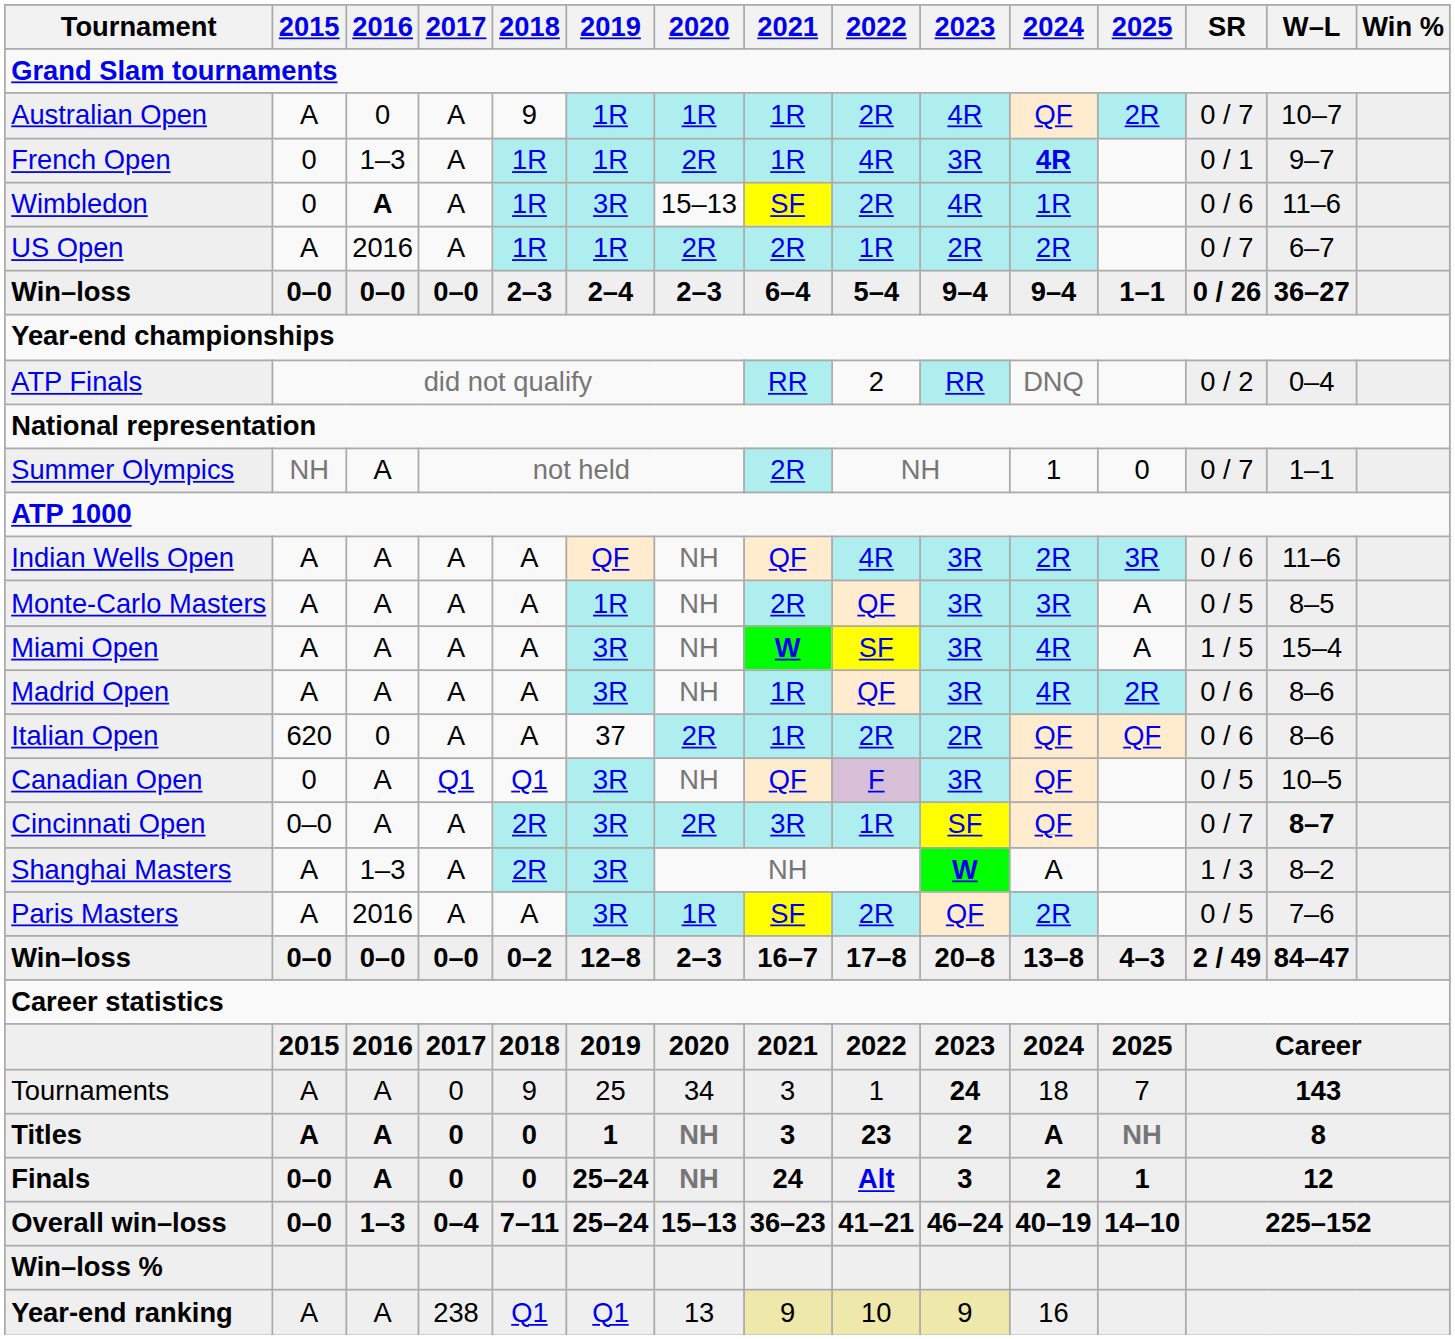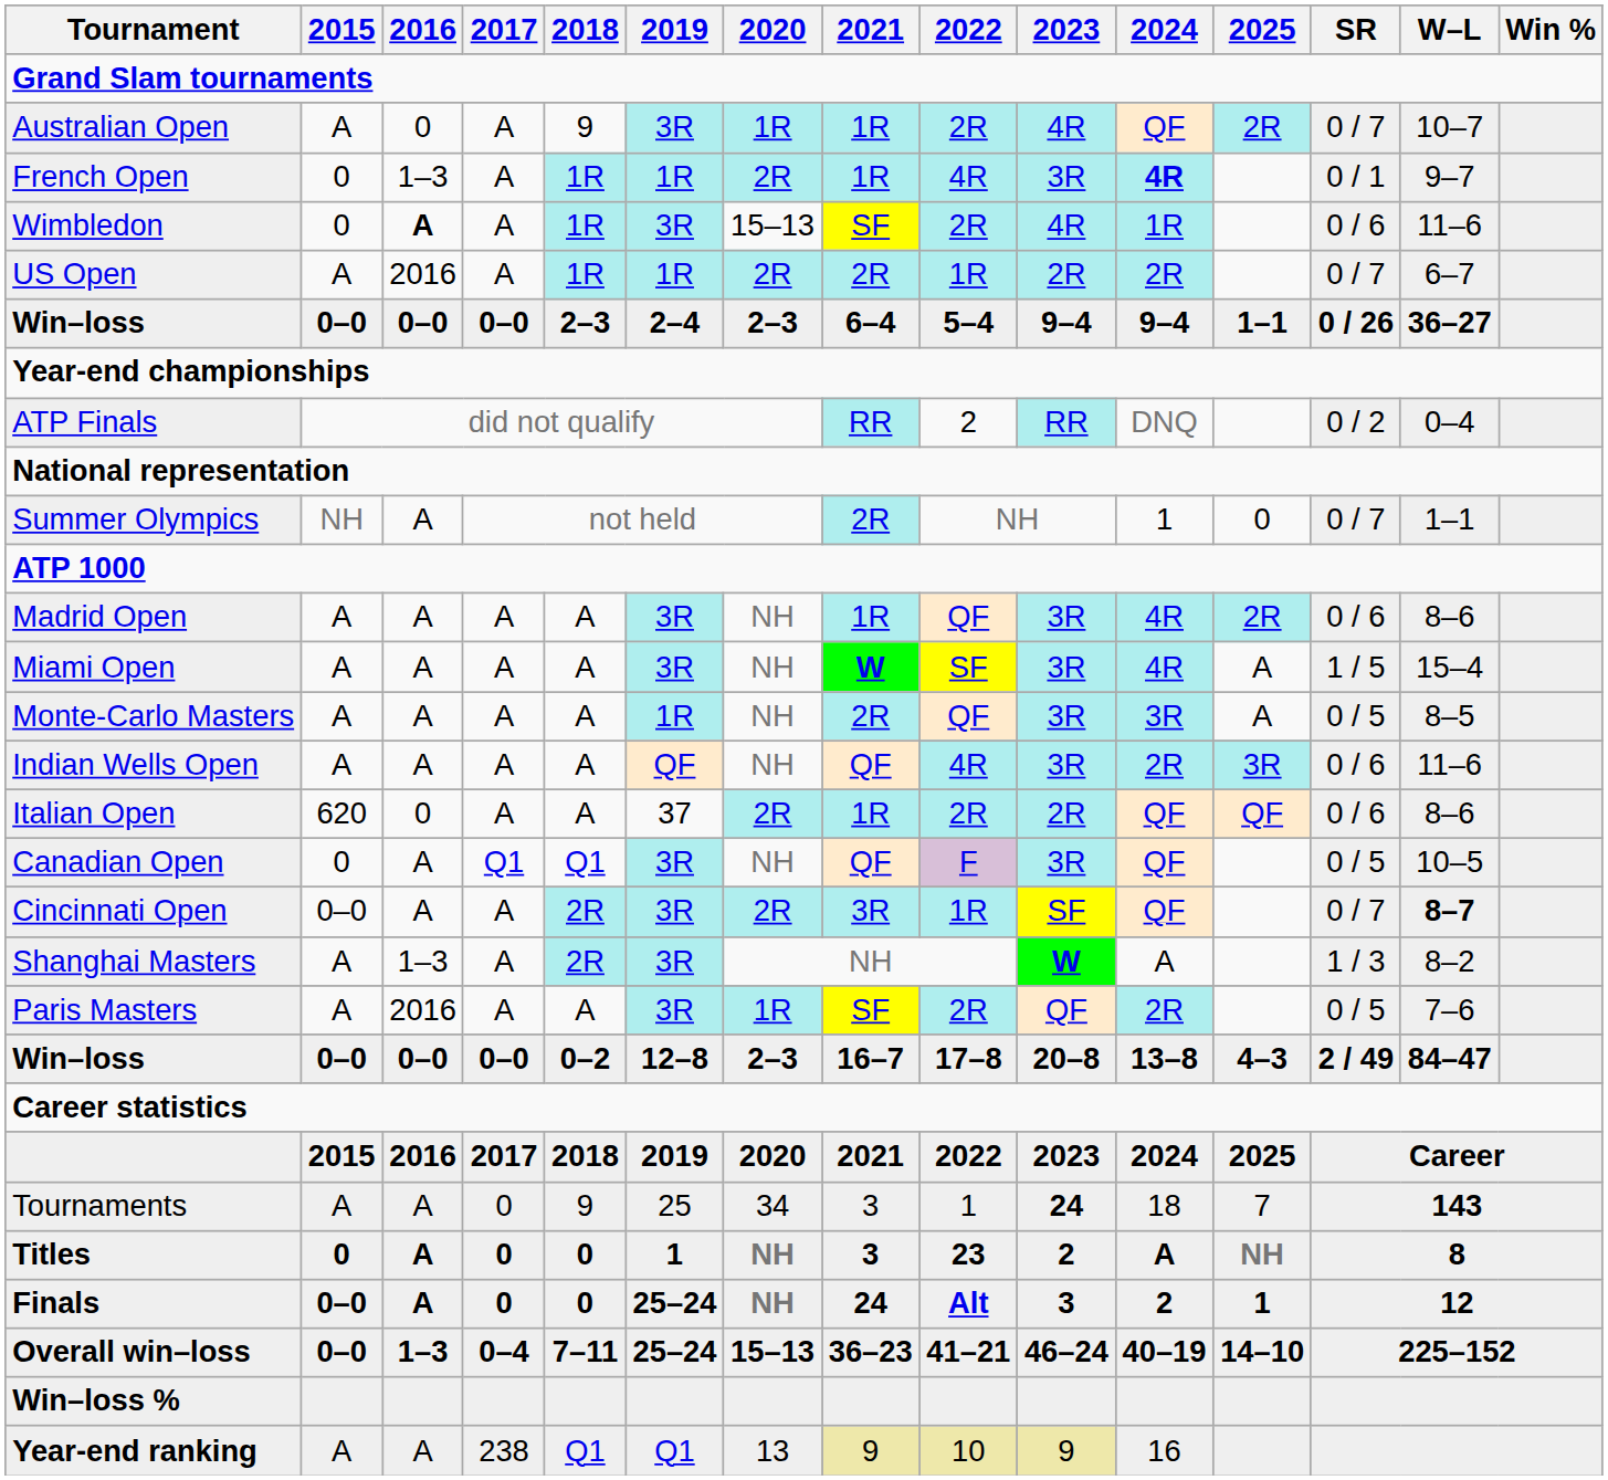 <table class="wikitable nowrap" style=text-align:center;font-size:97%>
 <tr>
 <th>Tournament</th>
 <th><a href='#'>2015</a></th>
 <th><a href='#'>2016</a></th>
 <th><a href='#'>2017</a></th>
 <th><a href='#'>2018</a></th>
 <th><a href='#'>2019</a></th>
 <th><a href='#'>2020</a></th>
 <th><a href='#'>2021</a></th>
 <th><a href='#'>2022</a></th>
 <th><a href='#'>2023</a></th>
 <th><a href='#'>2024</a></th>
 <th><a href='#'>2025</a></th>
 <th>SR</th>
 <th>W–L</th>
 <th>Win %</th>
 </tr>
 <tr>
 <td colspan="15" align="left"><strong><a href='#'>Grand Slam tournaments</a></strong></td>
 </tr>
 <tr>
 <td bgcolor=efefef align=left><a href='#'>Australian Open</a></td>
 <td>A</td>
 <td>0</td>
 <td>A</td>
 <td>9</td>
-<td style=background:#afeeee><a href='#'>1R</a></td>
+<td style=background:#afeeee><a href='#'>3R</a></td>
 <td style=background:#afeeee><a href='#'>1R</a></td>
 <td style=background:#afeeee><a href='#'>1R</a></td>
 <td style=background:#afeeee><a href='#'>2R</a></td>
 <td style=background:#afeeee><a href='#'>4R</a></td>
 <td style=background:#ffebcd><a href='#'>QF</a></td>
 <td style=background:#afeeee><a href='#'>2R</a></td>
 <td bgcolor=efefef>0 / 7</td>
 <td bgcolor=efefef>10–7</td>
 <td bgcolor=efefef></td>
 </tr>
 <tr>
 <td bgcolor=efefef align=left><a href='#'>French Open</a></td>
 <td>0</td>
 <td>1–3</td>
 <td>A</td>
 <td style=background:#afeeee><a href='#'>1R</a></td>
 <td style=background:#afeeee><a href='#'>1R</a></td>
 <td style=background:#afeeee><a href='#'>2R</a></td>
 <td style=background:#afeeee><a href='#'>1R</a></td>
 <td style=background:#afeeee><a href='#'>4R</a></td>
 <td style=background:#afeeee><a href='#'>3R</a></td>
 <td style=background:#afeeee><strong><a href='#'>4R</a></strong></td>
 <td></td>
 <td bgcolor=efefef>0 / 1</td>
 <td bgcolor=efefef>9–7</td>
 <td bgcolor=efefef></td>
 </tr>
 <tr>
 <td bgcolor=efefef align=left><a href='#'>Wimbledon</a></td>
 <td>0</td>
 <td><strong>A</strong></td>
 <td>A</td>
 <td style=background:#afeeee><a href='#'>1R</a></td>
 <td style=background:#afeeee><a href='#'>3R</a></td>
 <td>15–13</td>
 <td style=background:yellow><a href='#'>SF</a></td>
 <td style=background:#afeeee><a href='#'>2R</a></td>
 <td style=background:#afeeee><a href='#'>4R</a></td>
 <td style=background:#afeeee><a href='#'>1R</a></td>
 <td></td>
 <td bgcolor=efefef>0 / 6</td>
 <td bgcolor=efefef>11–6</td>
 <td bgcolor=efefef></td>
 </tr>
 <tr>
 <td bgcolor=efefef align=left><a href='#'>US Open</a></td>
 <td>A</td>
 <td>2016</td>
 <td>A</td>
 <td style=background:#afeeee><a href='#'>1R</a></td>
 <td style=background:#afeeee><a href='#'>1R</a></td>
 <td style=background:#afeeee><a href='#'>2R</a></td>
 <td style=background:#afeeee><a href='#'>2R</a></td>
 <td style=background:#afeeee><a href='#'>1R</a></td>
 <td style=background:#afeeee><a href='#'>2R</a></td>
 <td style=background:#afeeee><a href='#'>2R</a></td>
 <td></td>
 <td bgcolor=efefef>0 / 7</td>
 <td bgcolor=efefef>6–7</td>
 <td bgcolor=efefef></td>
 </tr>
 <tr style=font-weight:bold;background:#efefef>
 <td style=text-align:left>Win–loss</td>
 <td>0–0</td>
 <td>0–0</td>
 <td>0–0</td>
 <td>2–3</td>
 <td>2–4</td>
 <td>2–3</td>
 <td>6–4</td>
 <td>5–4</td>
 <td>9–4</td>
 <td>9–4</td>
 <td>1–1</td>
 <td>0 / 26</td>
 <td>36–27</td>
 <td></td>
 </tr>
 <tr>
 <td colspan="15" align="left"><strong>Year-end championships</strong></td>
 </tr>
 <tr>
 <td bgcolor=efefef align=left><a href='#'>ATP Finals</a></td>
 <td colspan=6 style=color:#767676>did not qualify</td>
 <td style=background:#afeeee><a href='#'>RR</a></td>
 <td>2</td>
 <td style=background:#afeeee><a href='#'>RR</a></td>
 <td style=color:#767676>DNQ</td>
 <td></td>
 <td bgcolor=efefef>0 / 2</td>
 <td bgcolor=efefef>0–4</td>
 <td bgcolor=efefef></td>
 </tr>
 <tr>
 <td colspan="15" align="left"><strong>National representation</strong></td>
 </tr>
 <tr>
 <td bgcolor=efefef align=left><a href='#'>Summer Olympics</a></td>
 <td style=color:#767676>NH</td>
 <td>A</td>
 <td colspan=4 style=color:#767676>not held</td>
 <td style=background:#afeeee><a href='#'>2R</a></td>
 <td colspan=2 style=color:#767676>NH</td>
 <td>1</td>
 <td>0</td>
 <td bgcolor=efefef>0 / 7</td>
 <td bgcolor=efefef>1–1</td>
 <td bgcolor=efefef></td>
 </tr>
 <tr>
 <td colspan="15" align="left"><strong><a href='#'>ATP 1000</a></strong></td>
 </tr>
 <tr>
-<td bgcolor=efefef align=left><a href='#'>Indian Wells Open</a></td>
+<td bgcolor=efefef align=left><a href='#'>Madrid Open</a></td>
 <td>A</td>
 <td>A</td>
 <td>A</td>
 <td>A</td>
+<td style=background:#afeeee><a href='#'>3R</a></td>
+<td style=color:#767676>NH</td>
+<td style=background:#afeeee><a href='#'>1R</a></td>
 <td style=background:#ffebcd><a href='#'>QF</a></td>
+<td style=background:#afeeee><a href='#'>3R</a></td>
+<td style=background:#afeeee><a href='#'>4R</a></td>
+<td style=background:#afeeee><a href='#'>2R</a></td>
+<td bgcolor=efefef>0 / 6</td>
+<td bgcolor=efefef>8–6</td>
+<td bgcolor=efefef></td>
+</tr>
+<tr>
+<td bgcolor=efefef align=left><a href='#'>Miami Open</a></td>
+<td>A</td>
+<td>A</td>
+<td>A</td>
+<td>A</td>
+<td style=background:#afeeee><a href='#'>3R</a></td>
 <td style=color:#767676>NH</td>
-<td style=background:#ffebcd><a href='#'>QF</a></td>
+<td style=background:lime><a href='#'><strong>W</strong></a></td>
+<td style=background:yellow><a href='#'>SF</a></td>
+<td style=background:#afeeee><a href='#'>3R</a></td>
 <td style=background:#afeeee><a href='#'>4R</a></td>
-<td style=background:#afeeee><a href='#'>3R</a></td>
-<td style=background:#afeeee><a href='#'>2R</a></td>
-<td style=background:#afeeee><a href='#'>3R</a></td>
-<td bgcolor=efefef>0 / 6</td>
-<td bgcolor=efefef>11–6</td>
+<td>A</td>
+<td bgcolor=efefef>1 / 5</td>
+<td bgcolor=efefef>15–4</td>
 <td bgcolor=efefef></td>
 </tr>
 <tr>
 <td bgcolor=efefef align=left><a href='#'>Monte-Carlo Masters</a></td>
 <td>A</td>
 <td>A</td>
 <td>A</td>
 <td>A</td>
 <td style=background:#afeeee><a href='#'>1R</a></td>
 <td style=color:#767676>NH</td>
 <td style=background:#afeeee><a href='#'>2R</a></td>
 <td style=background:#ffebcd><a href='#'>QF</a></td>
 <td style=background:#afeeee><a href='#'>3R</a></td>
 <td style=background:#afeeee><a href='#'>3R</a></td>
 <td>A</td>
 <td bgcolor=efefef>0 / 5</td>
 <td bgcolor=efefef>8–5</td>
 <td bgcolor=efefef></td>
 </tr>
 <tr>
-<td bgcolor=efefef align=left><a href='#'>Miami Open</a></td>
+<td bgcolor=efefef align=left><a href='#'>Indian Wells Open</a></td>
 <td>A</td>
 <td>A</td>
 <td>A</td>
 <td>A</td>
+<td style=background:#ffebcd><a href='#'>QF</a></td>
+<td style=color:#767676>NH</td>
+<td style=background:#ffebcd><a href='#'>QF</a></td>
+<td style=background:#afeeee><a href='#'>4R</a></td>
 <td style=background:#afeeee><a href='#'>3R</a></td>
-<td style=color:#767676>NH</td>
-<td style=background:lime><a href='#'><strong>W</strong></a></td>
-<td style=background:yellow><a href='#'>SF</a></td>
+<td style=background:#afeeee><a href='#'>2R</a></td>
 <td style=background:#afeeee><a href='#'>3R</a></td>
-<td style=background:#afeeee><a href='#'>4R</a></td>
-<td>A</td>
-<td bgcolor=efefef>1 / 5</td>
-<td bgcolor=efefef>15–4</td>
-<td bgcolor=efefef></td>
-</tr>
-<tr>
-<td bgcolor=efefef align=left><a href='#'>Madrid Open</a></td>
-<td>A</td>
-<td>A</td>
-<td>A</td>
-<td>A</td>
-<td style=background:#afeeee><a href='#'>3R</a></td>
-<td style=color:#767676>NH</td>
-<td style=background:#afeeee><a href='#'>1R</a></td>
-<td style=background:#ffebcd><a href='#'>QF</a></td>
-<td style=background:#afeeee><a href='#'>3R</a></td>
-<td style=background:#afeeee><a href='#'>4R</a></td>
-<td style=background:#afeeee><a href='#'>2R</a></td>
 <td bgcolor=efefef>0 / 6</td>
-<td bgcolor=efefef>8–6</td>
+<td bgcolor=efefef>11–6</td>
 <td bgcolor=efefef></td>
 </tr>
 <tr>
 <td bgcolor=efefef align=left><a href='#'>Italian Open</a></td>
 <td>620</td>
 <td>0</td>
 <td>A</td>
 <td>A</td>
 <td>37</td>
 <td style=background:#afeeee><a href='#'>2R</a></td>
 <td style=background:#afeeee><a href='#'>1R</a></td>
 <td style=background:#afeeee><a href='#'>2R</a></td>
 <td style=background:#afeeee><a href='#'>2R</a></td>
 <td style=background:#ffebcd><a href='#'>QF</a></td>
 <td style=background:#ffebcd><a href='#'>QF</a></td>
 <td bgcolor=efefef>0 / 6</td>
 <td bgcolor=efefef>8–6</td>
 <td bgcolor=efefef></td>
 </tr>
 <tr>
 <td bgcolor=efefef align=left><a href='#'>Canadian Open</a></td>
 <td>0</td>
 <td>A</td>
 <td><a href='#'>Q1</a></td>
 <td><a href='#'>Q1</a></td>
 <td style=background:#afeeee><a href='#'>3R</a></td>
 <td style=color:#767676>NH</td>
 <td style=background:#ffebcd><a href='#'>QF</a></td>
 <td style=background:thistle><a href='#'>F</a></td>
 <td style=background:#afeeee><a href='#'>3R</a></td>
 <td style=background:#ffebcd><a href='#'>QF</a></td>
 <td></td>
 <td bgcolor=efefef>0 / 5</td>
 <td bgcolor=efefef>10–5</td>
 <td bgcolor=efefef></td>
 </tr>
 <tr>
 <td bgcolor=efefef align=left><a href='#'>Cincinnati Open</a></td>
 <td>0–0</td>
 <td>A</td>
 <td>A</td>
 <td style=background:#afeeee><a href='#'>2R</a></td>
 <td style=background:#afeeee><a href='#'>3R</a></td>
 <td style=background:#afeeee><a href='#'>2R</a></td>
 <td style=background:#afeeee><a href='#'>3R</a></td>
 <td style=background:#afeeee><a href='#'>1R</a></td>
 <td style=background:yellow><a href='#'>SF</a></td>
 <td style=background:#ffebcd><a href='#'>QF</a></td>
 <td></td>
 <td bgcolor=efefef>0 / 7</td>
 <td bgcolor=efefef><strong>8–7</strong></td>
 <td bgcolor=efefef></td>
 </tr>
 <tr>
 <td bgcolor=efefef align=left><a href='#'>Shanghai Masters</a></td>
 <td>A</td>
 <td>1–3</td>
 <td>A</td>
 <td style=background:#afeeee><a href='#'>2R</a></td>
 <td style=background:#afeeee><a href='#'>3R</a></td>
 <td colspan=3 style=color:#767676>NH</td>
 <td style=background:lime><a href='#'><strong>W</strong></a></td>
 <td>A</td>
 <td></td>
 <td bgcolor=efefef>1 / 3</td>
 <td bgcolor=efefef>8–2</td>
 <td bgcolor=efefef></td>
 </tr>
 <tr>
 <td bgcolor=efefef align=left><a href='#'>Paris Masters</a></td>
 <td>A</td>
 <td>2016</td>
 <td>A</td>
 <td>A</td>
 <td style=background:#afeeee><a href='#'>3R</a></td>
 <td style=background:#afeeee><a href='#'>1R</a></td>
 <td style=background:yellow><a href='#'>SF</a></td>
 <td style=background:#afeeee><a href='#'>2R</a></td>
 <td style=background:#ffebcd><a href='#'>QF</a></td>
 <td style=background:#afeeee><a href='#'>2R</a></td>
 <td></td>
 <td bgcolor=efefef>0 / 5</td>
 <td bgcolor=efefef>7–6</td>
 <td bgcolor=efefef></td>
 </tr>
 <tr style=font-weight:bold;background:#efefef>
 <td style=text-align:left>Win–loss</td>
 <td>0–0</td>
 <td>0–0</td>
 <td>0–0</td>
 <td>0–2</td>
 <td>12–8</td>
 <td>2–3</td>
 <td>16–7</td>
 <td>17–8</td>
 <td>20–8</td>
 <td>13–8</td>
 <td>4–3</td>
 <td>2 / 49</td>
 <td>84–47</td>
 <td></td>
 </tr>
 <tr>
 <td colspan="15" style="text-align:left"><strong>Career statistics</strong></td>
 </tr>
 <tr style=font-weight:bold;background:#efefef>
 <td></td>
 <td>2015</td>
 <td>2016</td>
 <td>2017</td>
 <td>2018</td>
 <td>2019</td>
 <td>2020</td>
 <td>2021</td>
 <td>2022</td>
 <td>2023</td>
 <td>2024</td>
 <td>2025</td>
 <td colspan="3">Career</td>
 </tr>
 <tr bgcolor=efefef>
 <td style=text-align:left>Tournaments</td>
 <td>A</td>
 <td>A</td>
 <td>0</td>
 <td>9</td>
 <td>25</td>
 <td>34</td>
 <td>3</td>
 <td>1</td>
 <td><strong>24</strong></td>
 <td>18</td>
 <td>7</td>
 <td colspan=3><strong>143</strong></td>
 </tr>
 <tr style=font-weight:bold;background:#efefef>
 <td style=text-align:left>Titles</td>
-<td>A</td>
+<td>0</td>
 <td>A</td>
 <td>0</td>
 <td>0</td>
 <td>1</td>
 <td style=color:#767676>NH</td>
 <td>3</td>
 <td>23</td>
 <td>2</td>
 <td>A</td>
 <td style=color:#767676>NH</td>
 <td colspan=3>8</td>
 </tr>
 <tr style=font-weight:bold;background:#efefef>
 <td style=text-align:left>Finals</td>
 <td>0–0</td>
 <td>A</td>
 <td>0</td>
 <td>0</td>
 <td>25–24</td>
 <td style=color:#767676>NH</td>
 <td>24</td>
 <td><a href='#'>Alt</a></td>
 <td>3</td>
 <td>2</td>
 <td>1</td>
 <td colspan=3>12</td>
 </tr>
 <tr style=font-weight:bold;background:#efefef>
 <td style=text-align:left>Overall win–loss</td>
 <td>0–0</td>
 <td>1–3</td>
 <td>0–4</td>
 <td>7–11</td>
 <td>25–24</td>
 <td>15–13</td>
 <td>36–23</td>
 <td>41–21</td>
 <td>46–24</td>
 <td>40–19</td>
 <td>14–10</td>
 <td colspan=3>225–152</td>
 </tr>
 <tr style=font-weight:bold;background:#efefef>
 <td style=text-align:left>Win–loss %</td>
 <td></td>
 <td></td>
 <td></td>
 <td></td>
 <td></td>
 <td></td>
 <td></td>
 <td></td>
 <td></td>
 <td></td>
 <td></td>
 <td colspan=3></td>
 </tr>
 <tr bgcolor=efefef>
 <td align=left><strong>Year-end ranking</strong></td>
 <td>A</td>
 <td>A</td>
 <td>238</td>
 <td><a href='#'>Q1</a></td>
 <td><a href='#'>Q1</a></td>
 <td>13</td>
 <td style=background:#eee8aa>9</td>
 <td style=background:#eee8aa>10</td>
 <td style=background:#eee8aa>9</td>
 <td>16</td>
 <td></td>
 <td colspan=3></td>
 </tr>
 </table>
